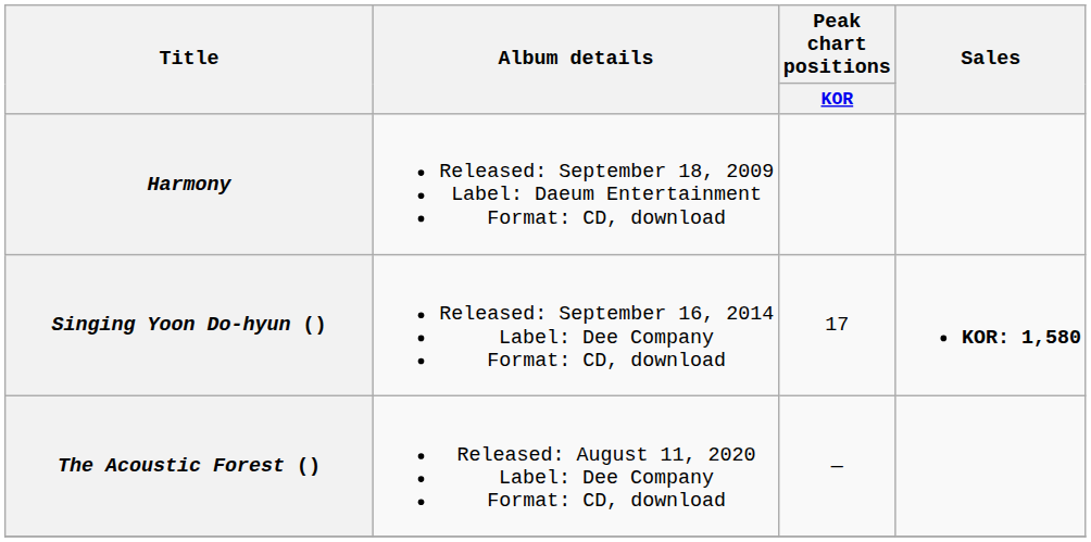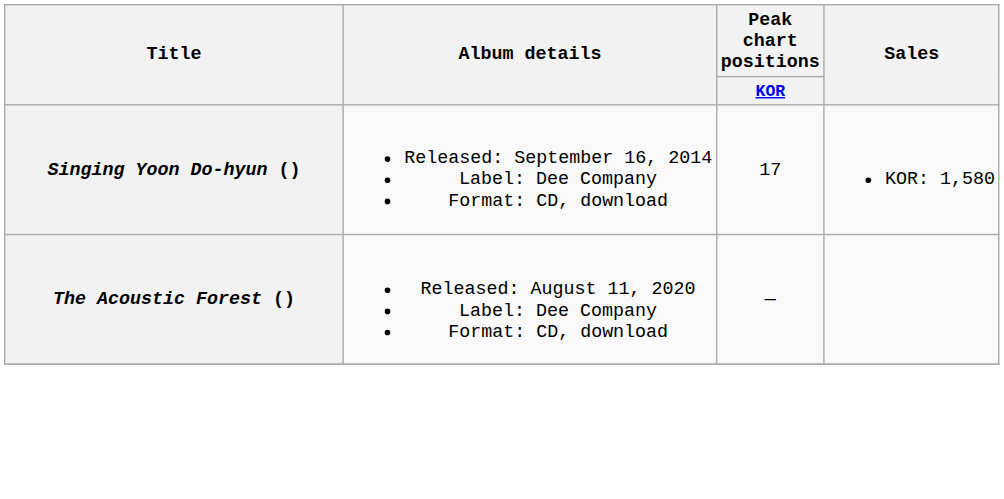 <table class="wikitable plainrowheaders" style="text-align:center;">
 <tr>
 <th scope="col" rowspan="2" style="width:18em;">Title</th>
 <th scope="col" rowspan="2">Album details</th>
 <th scope="col">Peak chart positions</th>
 <th scope="col" rowspan="2">Sales</th>
 </tr>
 <tr>
 <th scope="col" style="width:2.5em;font-size:90%;"><a href='#'>KOR</a><br></th>
 </tr>
 <tr>
-<th scope="row"><em>Harmony</em></th>
-<td><br><ul><li>Released: September 18, 2009</li><li>Label: Daeum Entertainment</li><li>Format: CD, download</li></ul></td>
-<td></td>
-<td></td>
-</tr>
-<tr>
 <th scope="row"><em>Singing Yoon Do-hyun</em> ()</th>
 <td><br><ul><li>Released: September 16, 2014</li><li>Label: Dee Company</li><li>Format: CD, download</li></ul></td>
 <td>17</td>
-<td><strong><br><ul><li>KOR: 1,580</li></ul></strong></td>
+<td><br><ul><li>KOR: 1,580</li></ul></td>
 </tr>
 <tr>
 <th scope="row"><em>The Acoustic Forest</em> ()</th>
 <td><br><ul><li>Released: August 11, 2020</li><li>Label: Dee Company</li><li>Format: CD, download</li></ul></td>
 <td>—</td>
 <td></td>
 </tr>
 <tr>
 </tr>
 </table>
